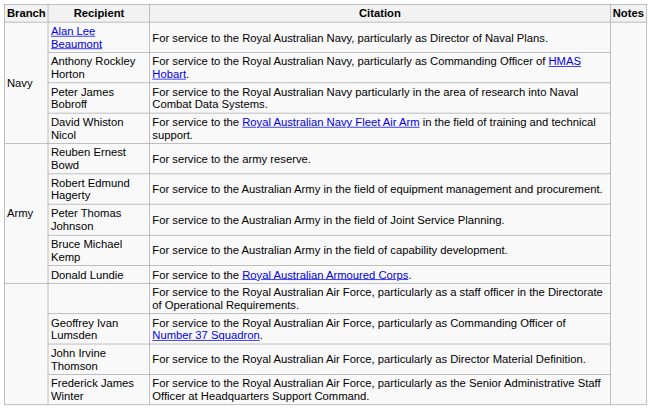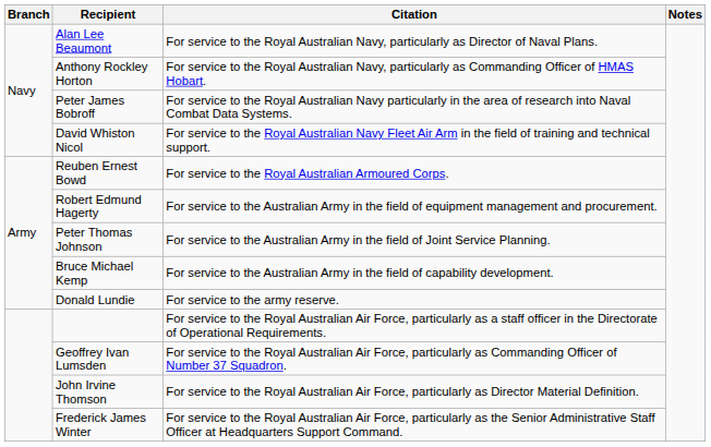 <table class="wikitable" style="font-size:95%;">
 <tr>
 <th>Branch</th>
 <th>Recipient</th>
 <th>Citation</th>
 <th>Notes</th>
 </tr>
 <tr>
 <td rowspan=4>Navy</td>
 <td> <a href='#'>Alan Lee Beaumont</a></td>
 <td>For service to the Royal Australian Navy, particularly as Director of Naval Plans.</td>
 <td rowspan=13></td>
 </tr>
 <tr>
 <td> Anthony Rockley Horton</td>
 <td>For service to the Royal Australian Navy, particularly as Commanding Officer of <a href='#'>HMAS Hobart</a>.</td>
 </tr>
 <tr>
 <td> Peter James Bobroff</td>
 <td>For service to the Royal Australian Navy particularly in the area of research into Naval Combat Data Systems.</td>
 </tr>
 <tr>
 <td> David Whiston Nicol</td>
 <td>For service to the <a href='#'>Royal Australian Navy Fleet Air Arm</a> in the field of training and technical support.</td>
 </tr>
 <tr>
 <td rowspan=5>Army</td>
 <td> Reuben Ernest Bowd</td>
-<td>For service to the army reserve.</td>
+<td>For service to the <a href='#'>Royal Australian Armoured Corps</a>.</td>
 </tr>
 <tr>
 <td> Robert Edmund Hagerty</td>
 <td>For service to the Australian Army in the field of equipment management and procurement.</td>
 </tr>
 <tr>
 <td> Peter Thomas Johnson</td>
 <td>For service to the Australian Army in the field of Joint Service Planning.</td>
 </tr>
 <tr>
 <td> Bruce Michael Kemp</td>
 <td>For service to the Australian Army in the field of capability development.</td>
 </tr>
 <tr>
 <td> Donald Lundie </td>
-<td>For service to the <a href='#'>Royal Australian Armoured Corps</a>.</td>
+<td>For service to the army reserve.</td>
 </tr>
 <tr>
 <td rowspan=4></td>
 <td></td>
 <td>For service to the Royal Australian Air Force, particularly as a staff officer in the Directorate of Operational Requirements.</td>
 </tr>
 <tr>
 <td> Geoffrey Ivan Lumsden</td>
 <td>For service to the Royal Australian Air Force, particularly as Commanding Officer of <a href='#'>Number 37 Squadron</a>.</td>
 </tr>
 <tr>
 <td> John Irvine Thomson</td>
 <td>For service to the Royal Australian Air Force, particularly as Director Material Definition.</td>
 </tr>
 <tr>
 <td> Frederick James Winter</td>
 <td>For service to the Royal Australian Air Force, particularly as the Senior Administrative Staff Officer at Headquarters Support Command.</td>
 </tr>
 </table>
